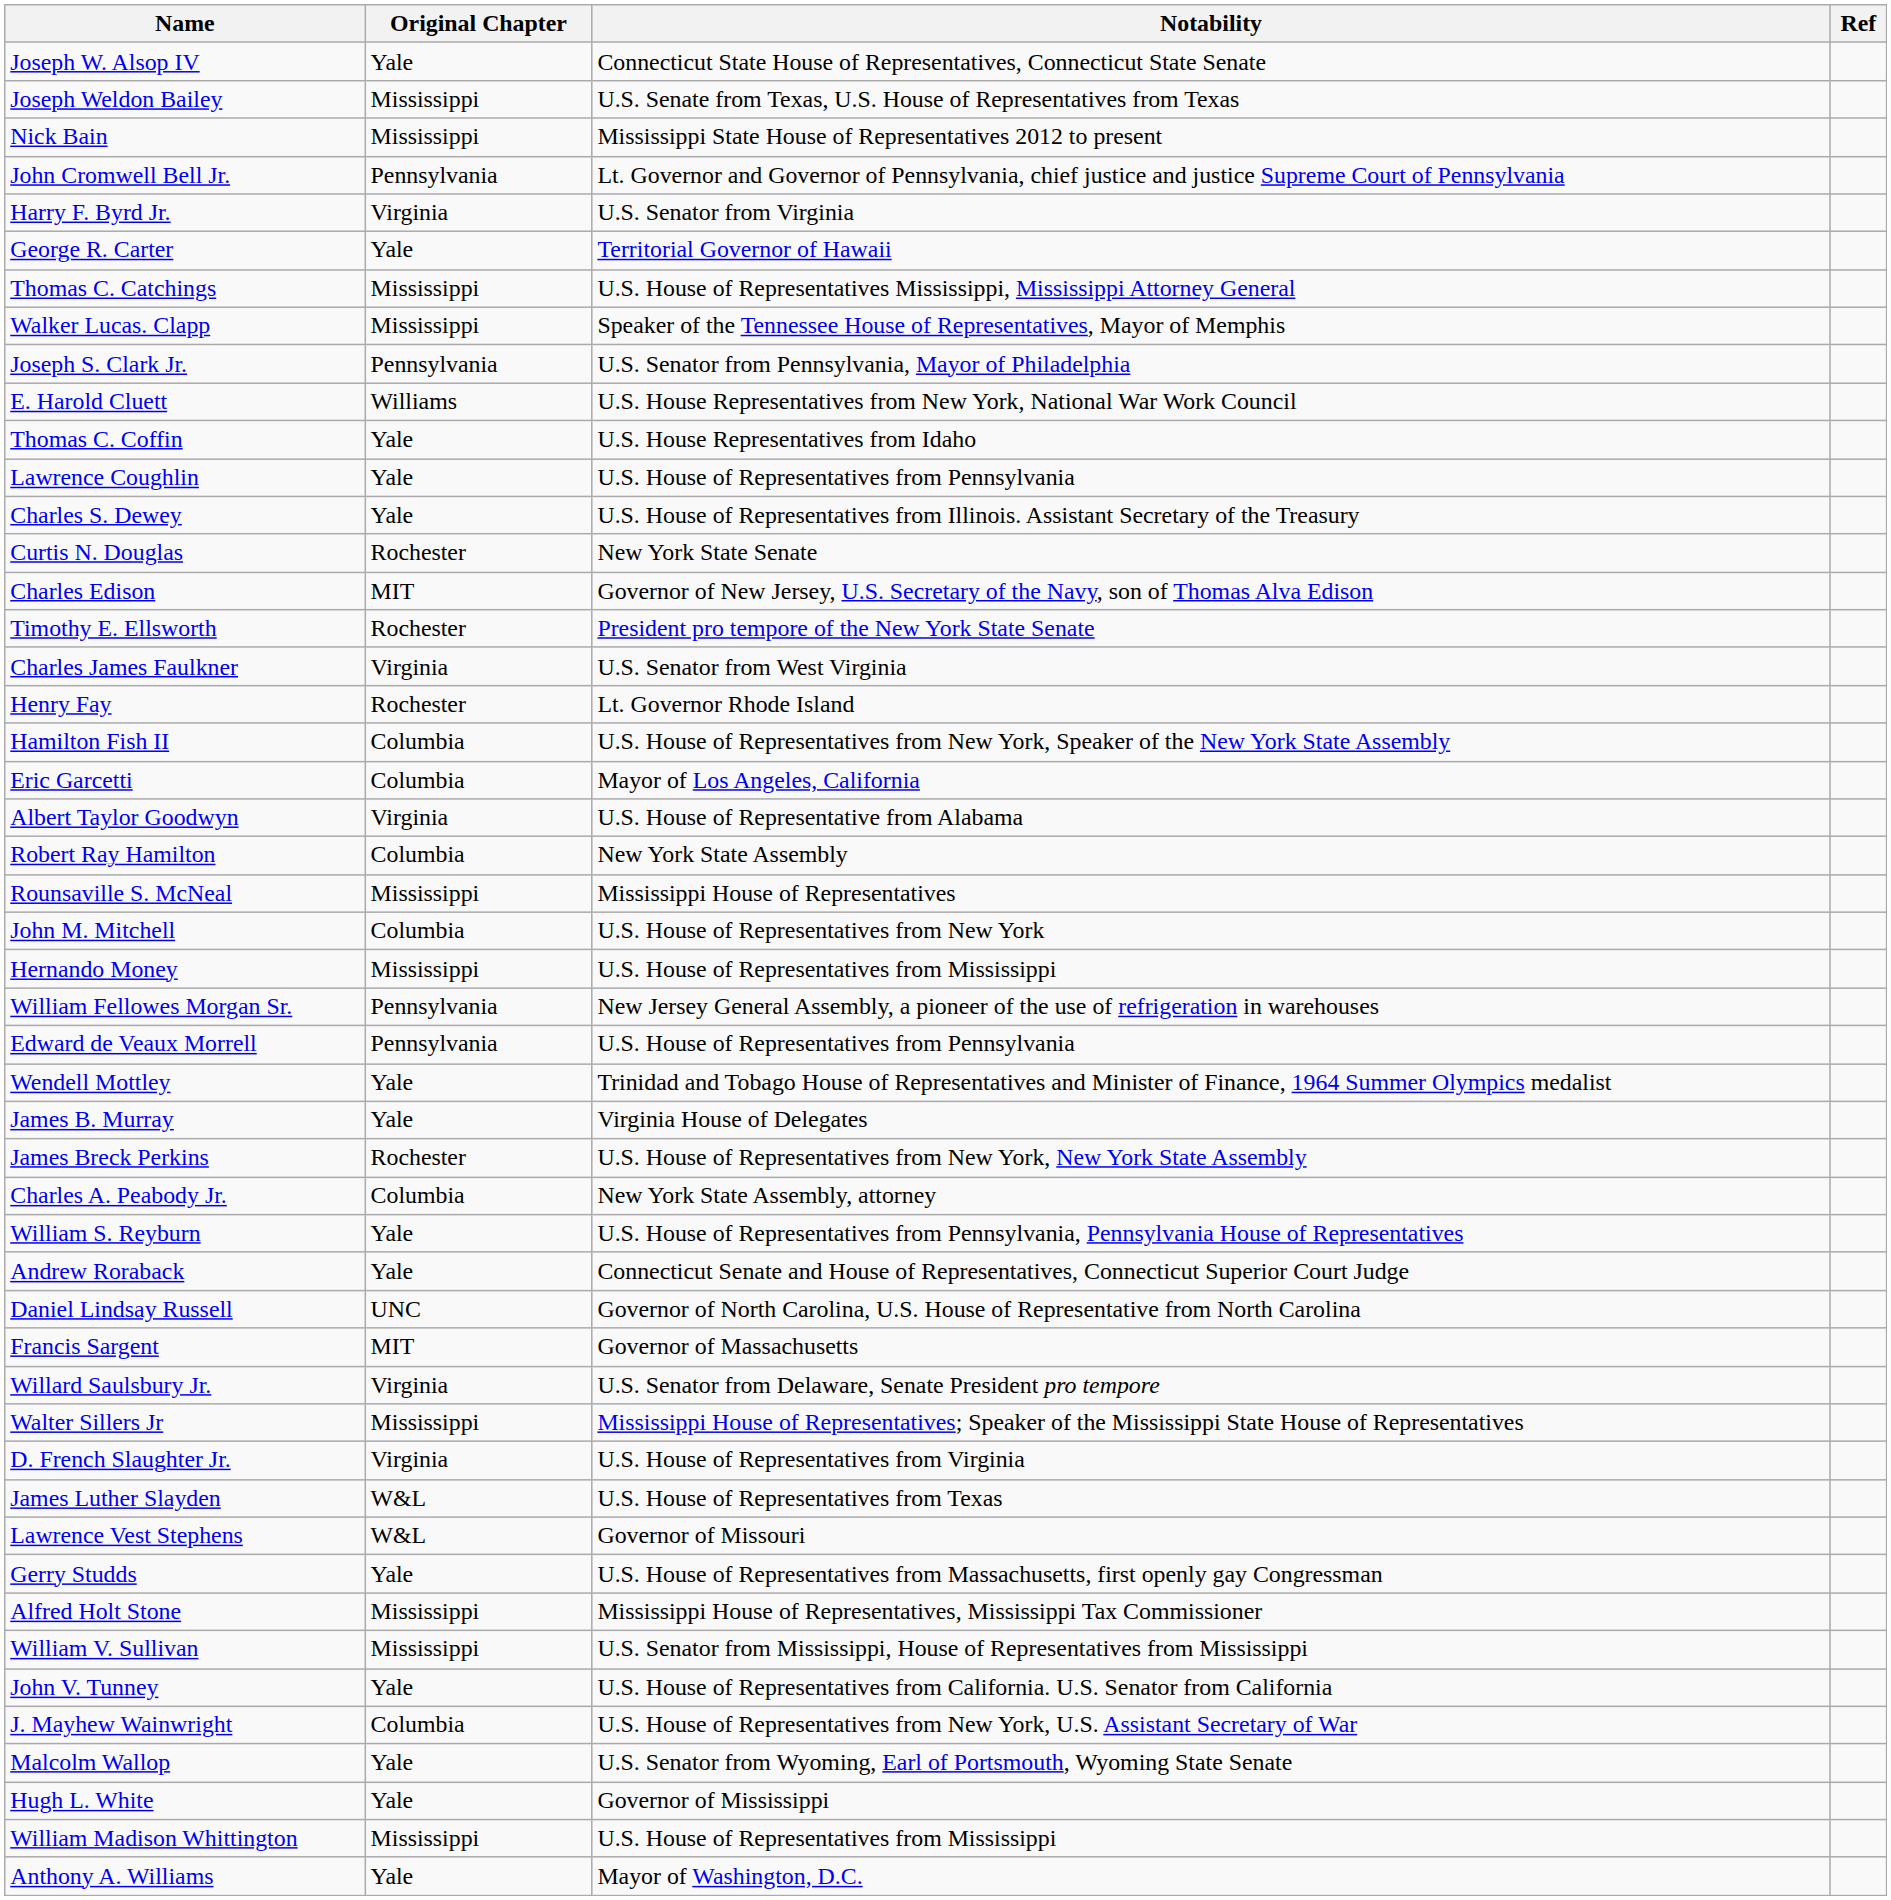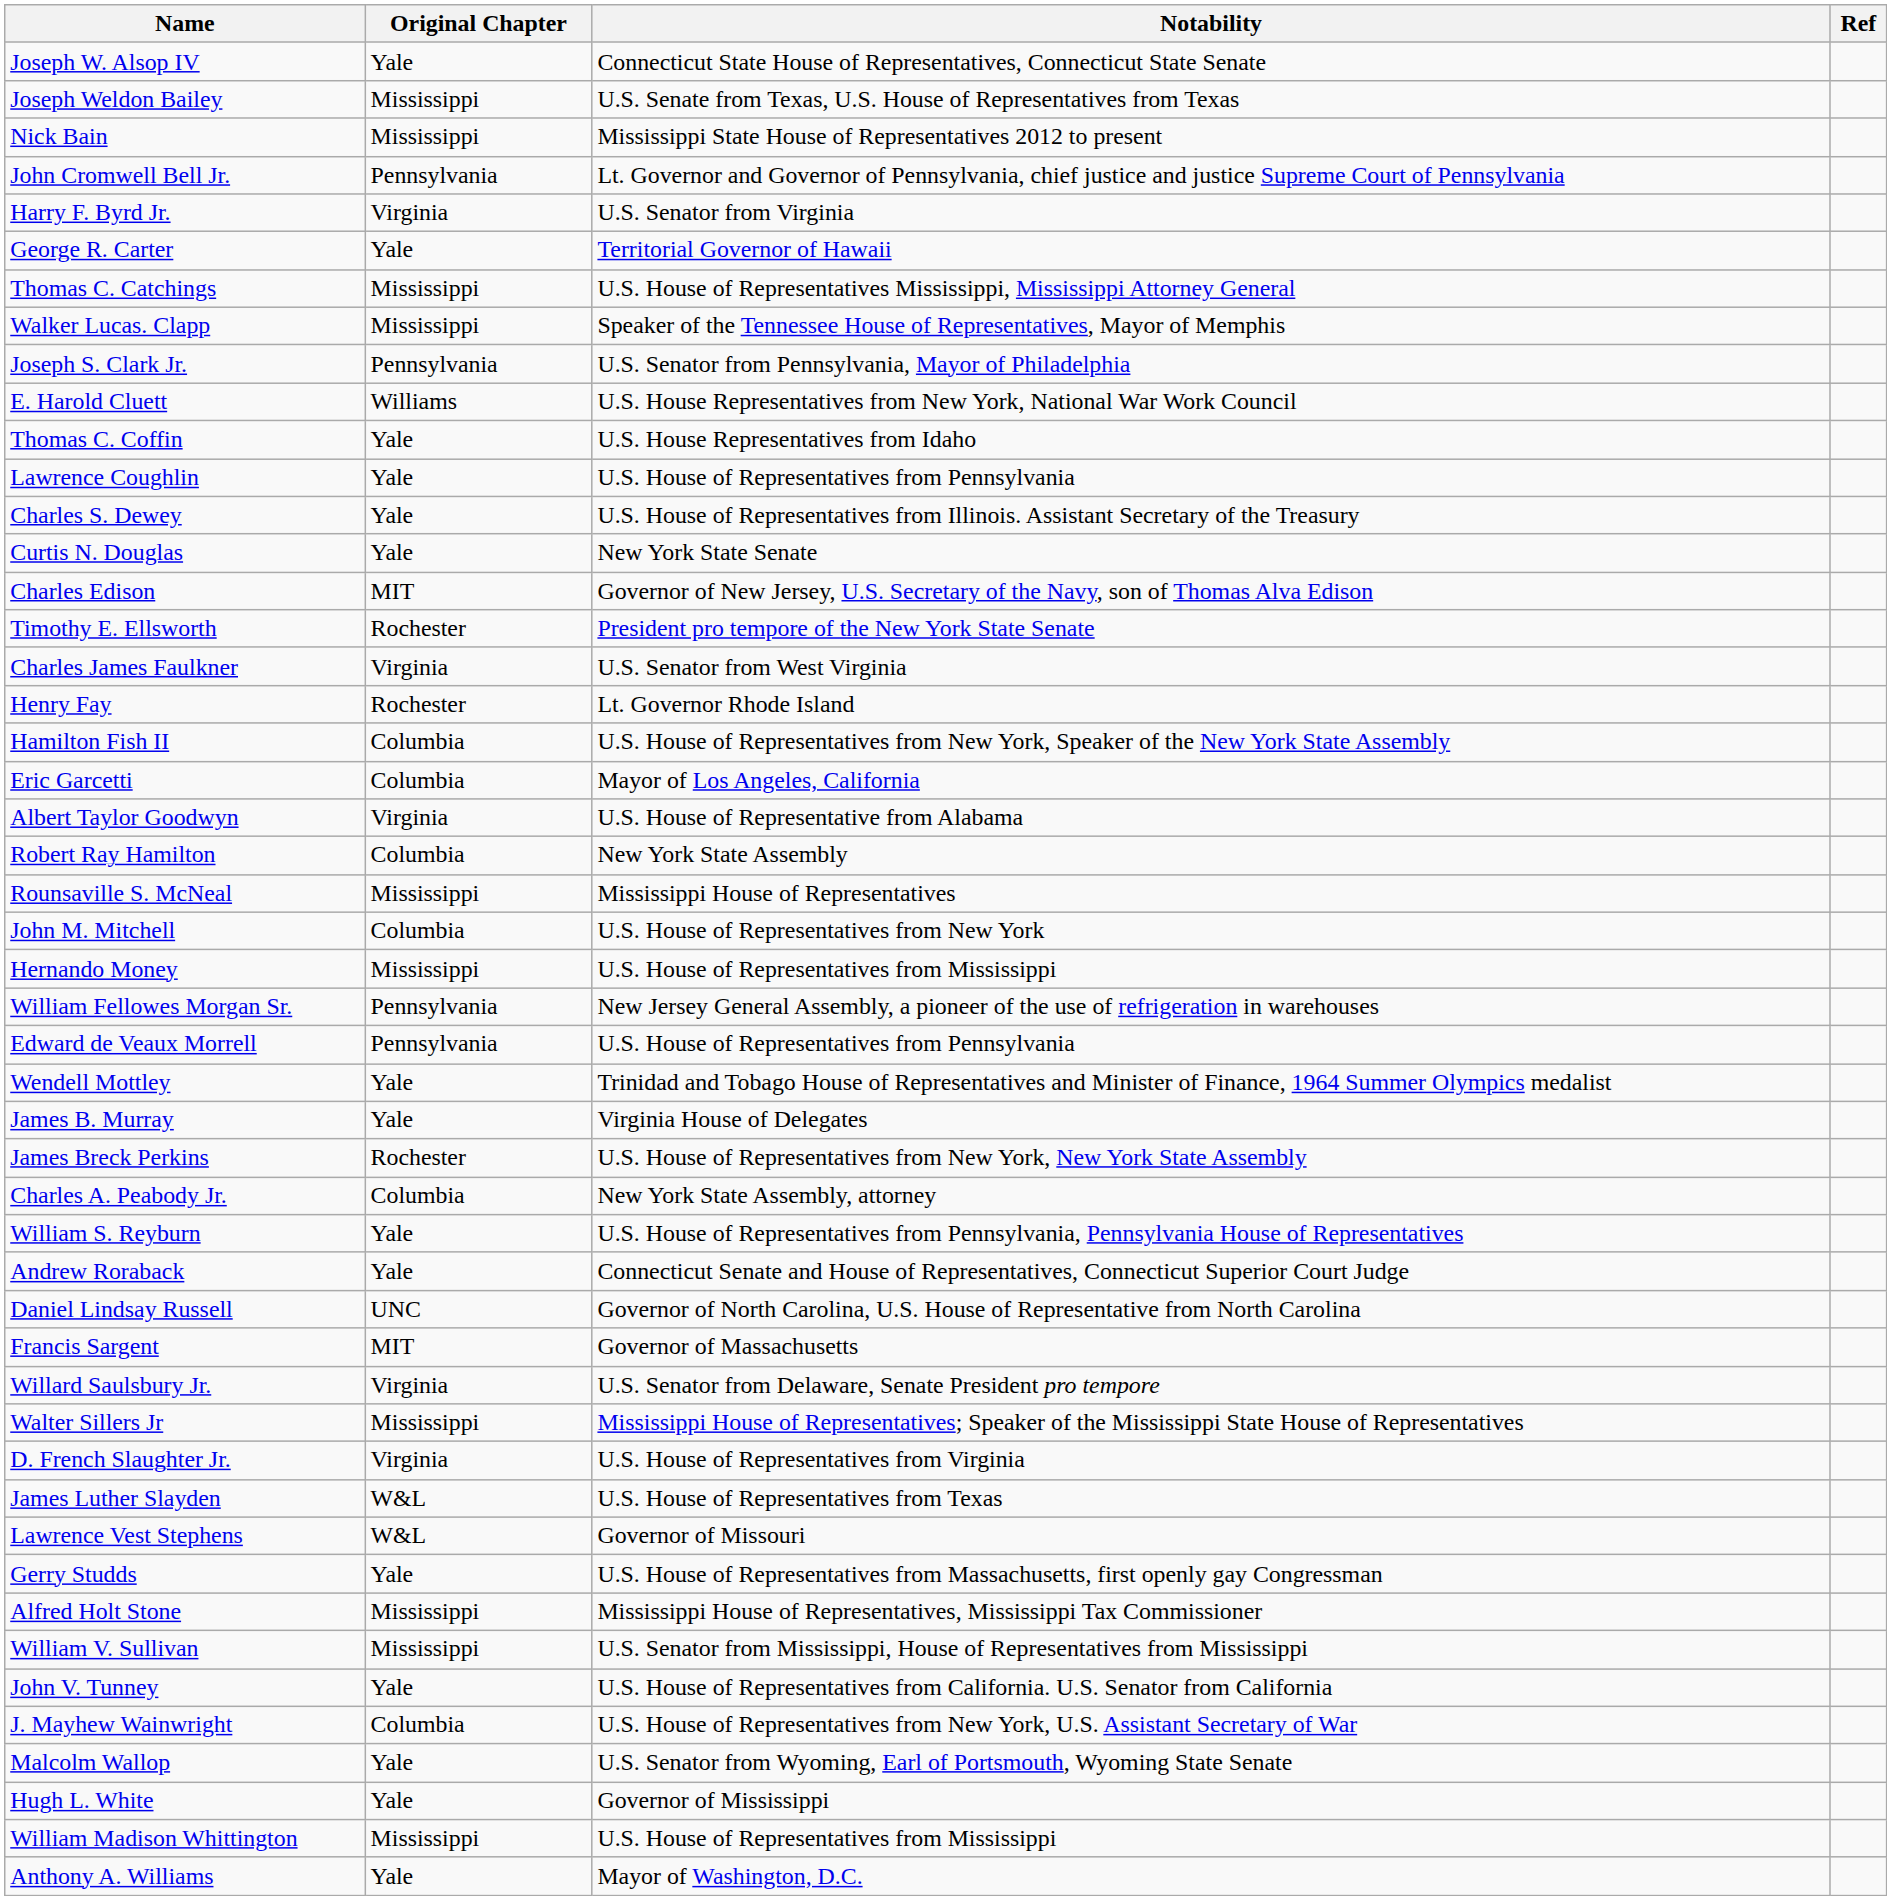 <table class="sortable wikitable" style="width:100%;">
 <tr>
 <th>Name</th>
 <th>Original Chapter</th>
 <th>Notability</th>
 <th>Ref</th>
 </tr>
 <tr>
 <td><a href='#'>Joseph W. Alsop IV</a></td>
 <td>Yale</td>
 <td>Connecticut State House of Representatives, Connecticut State Senate</td>
 <td></td>
 </tr>
 <tr>
 <td><a href='#'>Joseph Weldon Bailey</a></td>
 <td>Mississippi</td>
 <td>U.S. Senate from Texas, U.S. House of Representatives from Texas</td>
 <td></td>
 </tr>
 <tr>
 <td><a href='#'>Nick Bain</a></td>
 <td>Mississippi</td>
 <td>Mississippi State House of Representatives 2012 to present</td>
 </tr>
 <tr>
 <td><a href='#'>John Cromwell Bell Jr.</a></td>
 <td>Pennsylvania</td>
 <td>Lt. Governor and Governor of Pennsylvania, chief justice and justice <a href='#'>Supreme Court of Pennsylvania</a></td>
 <td></td>
 </tr>
 <tr>
 <td><a href='#'>Harry F. Byrd Jr.</a></td>
 <td>Virginia</td>
 <td>U.S. Senator from Virginia</td>
 <td></td>
 </tr>
 <tr>
 <td><a href='#'>George R. Carter</a></td>
 <td>Yale</td>
 <td><a href='#'>Territorial Governor of Hawaii</a></td>
 <td></td>
 </tr>
 <tr>
 <td><a href='#'>Thomas C. Catchings</a></td>
 <td>Mississippi</td>
 <td>U.S. House of Representatives Mississippi, <a href='#'>Mississippi Attorney General</a></td>
 <td></td>
 </tr>
 <tr>
 <td><a href='#'>Walker Lucas. Clapp</a></td>
 <td>Mississippi</td>
 <td>Speaker of the <a href='#'>Tennessee House of Representatives</a>, Mayor of Memphis</td>
 <td></td>
 </tr>
 <tr>
 <td><a href='#'>Joseph S. Clark Jr.</a></td>
 <td>Pennsylvania</td>
 <td>U.S. Senator from Pennsylvania, <a href='#'>Mayor of Philadelphia</a></td>
 <td></td>
 </tr>
 <tr>
 <td><a href='#'>E. Harold Cluett</a></td>
 <td>Williams</td>
 <td>U.S. House Representatives from New York, National War Work Council</td>
 <td></td>
 </tr>
 <tr>
 <td><a href='#'>Thomas C. Coffin</a></td>
 <td>Yale</td>
 <td>U.S. House Representatives from Idaho</td>
 <td></td>
 </tr>
 <tr>
 <td><a href='#'>Lawrence Coughlin</a></td>
 <td>Yale</td>
 <td>U.S. House of Representatives from Pennsylvania</td>
 <td></td>
 </tr>
 <tr>
 <td><a href='#'>Charles S. Dewey</a></td>
 <td>Yale</td>
 <td>U.S. House of Representatives from Illinois. Assistant Secretary of the Treasury</td>
 <td></td>
 </tr>
 <tr>
 <td><a href='#'>Curtis N. Douglas</a></td>
-<td>Rochester</td>
+<td>Yale</td>
 <td>New York State Senate</td>
 <td></td>
 </tr>
 <tr>
 <td><a href='#'>Charles Edison</a></td>
 <td>MIT</td>
 <td>Governor of New Jersey, <a href='#'>U.S. Secretary of the Navy</a>, son of <a href='#'>Thomas Alva Edison</a></td>
 <td></td>
 </tr>
 <tr>
 <td><a href='#'>Timothy E. Ellsworth</a></td>
 <td>Rochester</td>
 <td><a href='#'>President pro tempore of the New York State Senate</a></td>
 <td></td>
 </tr>
 <tr>
 <td><a href='#'>Charles James Faulkner</a></td>
 <td>Virginia</td>
 <td>U.S. Senator from West Virginia</td>
 <td></td>
 </tr>
 <tr>
 <td><a href='#'>Henry Fay</a></td>
 <td>Rochester</td>
 <td>Lt. Governor Rhode Island</td>
 <td></td>
 </tr>
 <tr>
 <td><a href='#'>Hamilton Fish II</a></td>
 <td>Columbia</td>
 <td>U.S. House of Representatives from New York, Speaker of the <a href='#'>New York State Assembly</a></td>
 <td></td>
 </tr>
 <tr>
 <td><a href='#'>Eric Garcetti</a></td>
 <td>Columbia</td>
 <td>Mayor of <a href='#'>Los Angeles, California</a></td>
 <td></td>
 </tr>
 <tr>
 <td><a href='#'>Albert Taylor Goodwyn</a></td>
 <td>Virginia</td>
 <td>U.S. House of Representative from Alabama</td>
 <td></td>
 </tr>
 <tr>
 <td><a href='#'>Robert Ray Hamilton</a></td>
 <td>Columbia</td>
 <td>New York State Assembly</td>
 <td></td>
 </tr>
 <tr>
 <td><a href='#'>Rounsaville S. McNeal</a></td>
 <td>Mississippi</td>
 <td>Mississippi House of Representatives</td>
 <td></td>
 </tr>
 <tr>
 <td><a href='#'>John M. Mitchell</a></td>
 <td>Columbia</td>
 <td>U.S. House of Representatives from New York</td>
 <td></td>
 </tr>
 <tr>
 <td><a href='#'>Hernando Money</a></td>
 <td>Mississippi</td>
 <td>U.S. House of Representatives from Mississippi</td>
 <td></td>
 </tr>
 <tr>
 <td><a href='#'>William Fellowes Morgan Sr.</a></td>
 <td>Pennsylvania</td>
 <td>New Jersey General Assembly, a pioneer of the use of <a href='#'>refrigeration</a> in warehouses</td>
 <td></td>
 </tr>
 <tr>
 <td><a href='#'>Edward de Veaux Morrell</a></td>
 <td>Pennsylvania</td>
 <td>U.S. House of Representatives from Pennsylvania</td>
 <td></td>
 </tr>
 <tr>
 <td><a href='#'>Wendell Mottley</a></td>
 <td>Yale</td>
 <td>Trinidad and Tobago House of Representatives and Minister of Finance, <a href='#'>1964 Summer Olympics</a> medalist</td>
 <td></td>
 </tr>
 <tr>
 <td><a href='#'>James B. Murray</a></td>
 <td>Yale</td>
 <td>Virginia House of Delegates</td>
 <td></td>
 </tr>
 <tr>
 <td><a href='#'>James Breck Perkins</a></td>
 <td>Rochester</td>
 <td>U.S. House of Representatives from New York, <a href='#'>New York State Assembly</a></td>
 <td></td>
 </tr>
 <tr>
 <td><a href='#'>Charles A. Peabody Jr.</a></td>
 <td>Columbia</td>
 <td>New York State Assembly, attorney</td>
 <td></td>
 </tr>
 <tr>
 <td><a href='#'>William S. Reyburn</a></td>
 <td>Yale</td>
 <td>U.S. House of Representatives from Pennsylvania, <a href='#'>Pennsylvania House of Representatives</a></td>
 <td></td>
 </tr>
 <tr>
 <td><a href='#'>Andrew Roraback</a></td>
 <td>Yale</td>
 <td>Connecticut Senate and House of Representatives, Connecticut Superior Court Judge</td>
 <td></td>
 </tr>
 <tr>
 <td><a href='#'>Daniel Lindsay Russell</a></td>
 <td>UNC</td>
 <td>Governor of North Carolina, U.S. House of Representative from North Carolina</td>
 <td></td>
 </tr>
 <tr>
 <td><a href='#'>Francis Sargent</a></td>
 <td>MIT</td>
 <td>Governor of Massachusetts</td>
 <td></td>
 </tr>
 <tr>
 <td><a href='#'>Willard Saulsbury Jr.</a></td>
 <td>Virginia</td>
 <td>U.S. Senator from Delaware, Senate President <em>pro tempore</em></td>
 <td></td>
 </tr>
 <tr>
 <td><a href='#'>Walter Sillers Jr</a></td>
 <td>Mississippi</td>
 <td><a href='#'>Mississippi House of Representatives</a>; Speaker of the Mississippi State House of Representatives</td>
 <td></td>
 </tr>
 <tr>
 <td><a href='#'>D. French Slaughter Jr.</a></td>
 <td>Virginia</td>
 <td>U.S. House of Representatives from Virginia</td>
 <td></td>
 </tr>
 <tr>
 <td><a href='#'>James Luther Slayden</a></td>
 <td>W&L</td>
 <td>U.S. House of Representatives from Texas</td>
 <td></td>
 </tr>
 <tr>
 <td><a href='#'>Lawrence Vest Stephens</a></td>
 <td>W&L</td>
 <td>Governor of Missouri</td>
 <td></td>
 </tr>
 <tr>
 <td><a href='#'>Gerry Studds</a></td>
 <td>Yale</td>
 <td>U.S. House of Representatives from Massachusetts, first openly gay Congressman</td>
 <td></td>
 </tr>
 <tr>
 <td><a href='#'>Alfred Holt Stone</a></td>
 <td>Mississippi</td>
 <td>Mississippi House of Representatives, Mississippi Tax Commissioner</td>
 <td></td>
 </tr>
 <tr>
 <td><a href='#'>William V. Sullivan</a></td>
 <td>Mississippi</td>
 <td>U.S. Senator from Mississippi, House of Representatives from Mississippi</td>
 <td></td>
 </tr>
 <tr>
 <td><a href='#'>John V. Tunney</a></td>
 <td>Yale</td>
 <td>U.S. House of Representatives from California. U.S. Senator from California</td>
 <td></td>
 </tr>
 <tr>
 <td><a href='#'>J. Mayhew Wainwright</a></td>
 <td>Columbia</td>
 <td>U.S. House of Representatives from New York, U.S. <a href='#'>Assistant Secretary of War</a></td>
 <td></td>
 </tr>
 <tr>
 <td><a href='#'>Malcolm Wallop</a></td>
 <td>Yale</td>
 <td>U.S. Senator from Wyoming, <a href='#'>Earl of Portsmouth</a>, Wyoming State Senate</td>
 <td></td>
 </tr>
 <tr>
 <td><a href='#'>Hugh L. White</a></td>
 <td>Yale</td>
 <td>Governor of Mississippi</td>
 <td></td>
 </tr>
 <tr>
 <td><a href='#'>William Madison Whittington</a></td>
 <td>Mississippi</td>
 <td>U.S. House of Representatives from Mississippi</td>
 <td></td>
 </tr>
 <tr>
 <td><a href='#'>Anthony A. Williams</a></td>
 <td>Yale</td>
 <td>Mayor of <a href='#'>Washington, D.C.</a></td>
 <td></td>
 </tr>
 </table>
